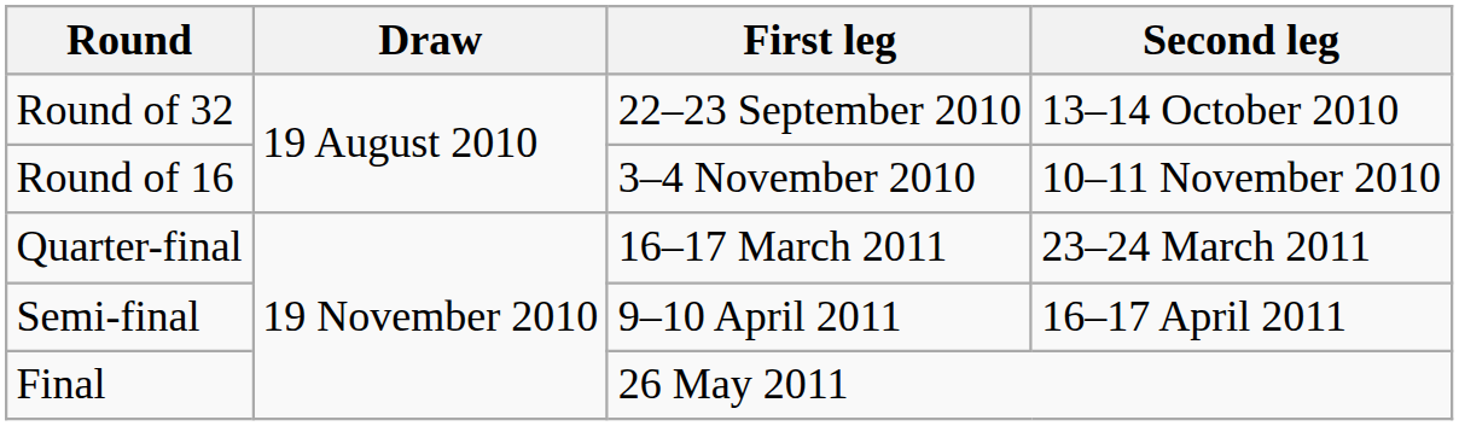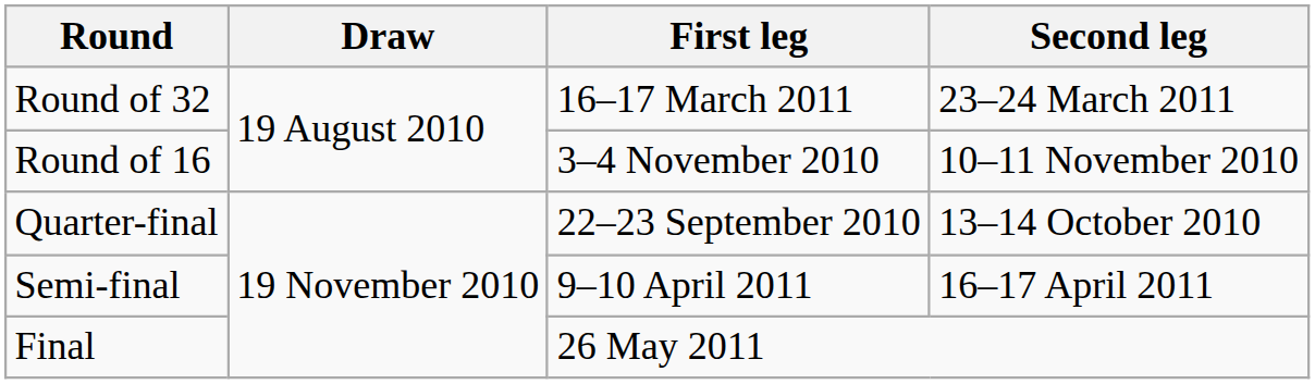 <table class="wikitable">
 <tr>
 <th>Round</th>
 <th>Draw</th>
 <th>First leg</th>
 <th>Second leg</th>
 </tr>
 <tr>
 <td>Round of 32</td>
 <td rowspan=2>19 August 2010</td>
-<td>22–23 September 2010</td>
-<td>13–14 October 2010</td>
+<td>16–17 March 2011</td>
+<td>23–24 March 2011</td>
 </tr>
 <tr>
 <td>Round of 16</td>
 <td>3–4 November 2010</td>
 <td>10–11 November 2010</td>
 </tr>
 <tr>
 <td>Quarter-final</td>
 <td rowspan=3>19 November 2010</td>
-<td>16–17 March 2011</td>
-<td>23–24 March 2011</td>
+<td>22–23 September 2010</td>
+<td>13–14 October 2010</td>
 </tr>
 <tr>
 <td>Semi-final</td>
 <td>9–10 April 2011</td>
 <td>16–17 April 2011</td>
 </tr>
 <tr>
 <td>Final</td>
 <td colspan=2>26 May 2011</td>
 </tr>
 </table>
